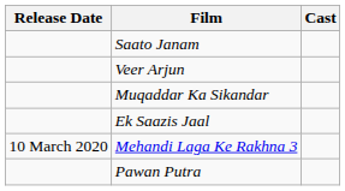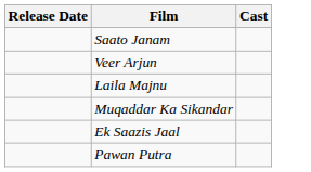 <table class="wikitable">
 <tr>
 <th>Release Date</th>
 <th>Film</th>
 <th>Cast</th>
 </tr>
 <tr>
 <td></td>
 <td><em>Saato Janam </em></td>
 <td></td>
 </tr>
 <tr>
 <td></td>
 <td><em>Veer Arjun</em></td>
 <td></td>
 </tr>
 <tr>
 <td></td>
+<td><em>Laila Majnu</em></td>
+<td></td>
+</tr>
+<tr>
+<td></td>
 <td><em>Muqaddar Ka Sikandar</em></td>
 <td></td>
 </tr>
 <tr>
 <td></td>
 <td><em>Ek Saazis Jaal</em></td>
 <td></td>
 </tr>
 <tr>
-<td>10 March 2020</td>
-<td><em><a href='#'>Mehandi Laga Ke Rakhna 3</a></em></td>
-<td></td>
-</tr>
-<tr>
 <td></td>
 <td><em>Pawan Putra</em></td>
 <td></td>
 </tr>
 </table>
